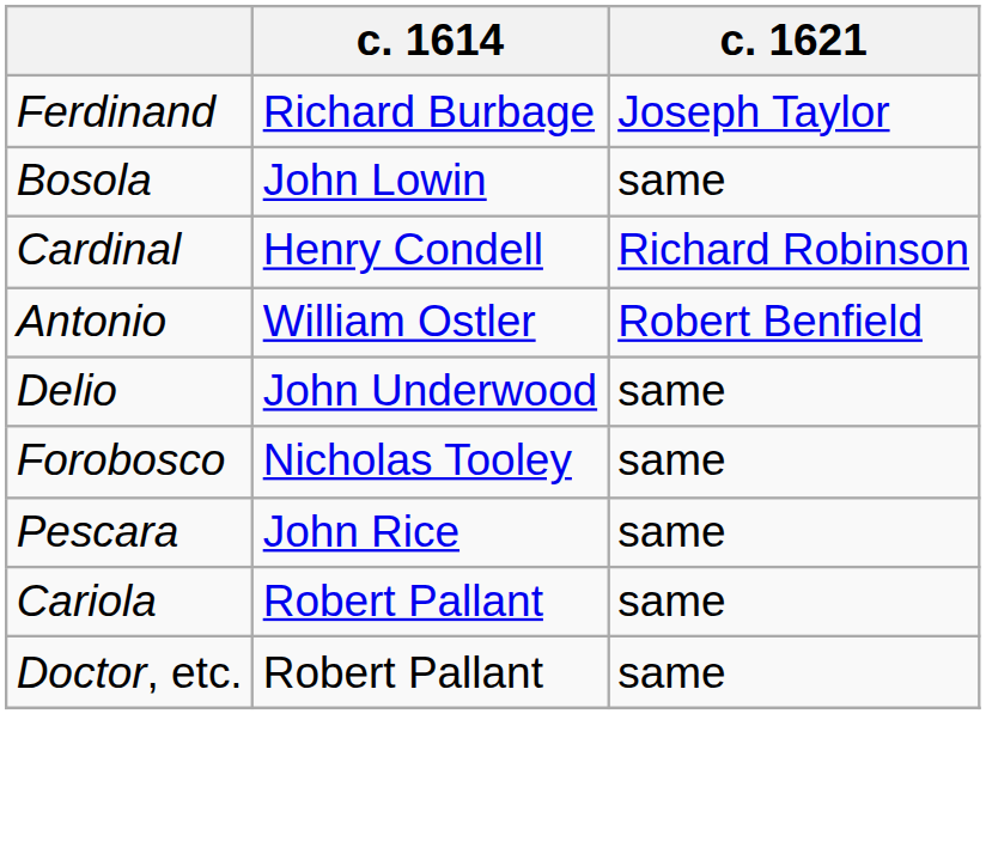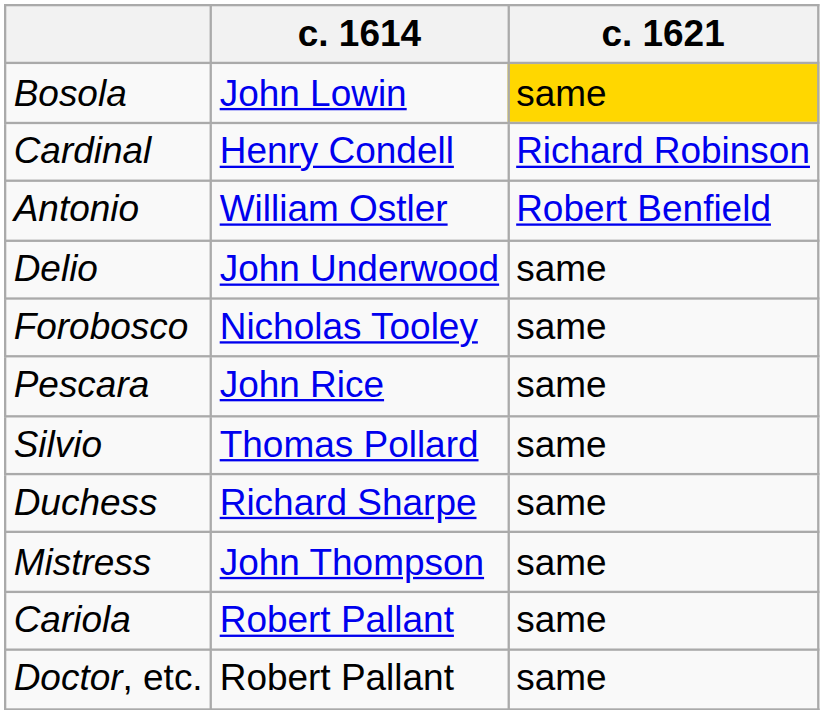 <table class="wikitable">
 <tr>
 <th></th>
 <th>c. 1614</th>
 <th>c. 1621</th>
 </tr>
 <tr>
-<td><em>Ferdinand</em></td>
-<td><a href='#'>Richard Burbage</a></td>
-<td><a href='#'>Joseph Taylor</a></td>
-</tr>
-<tr>
 <td><em>Bosola</em></td>
 <td><a href='#'>John Lowin</a></td>
-<td>same</td>
+<td style="background: gold;">same</td>
 </tr>
 <tr>
 <td><em>Cardinal</em></td>
 <td><a href='#'>Henry Condell</a></td>
 <td><a href='#'>Richard Robinson</a></td>
 </tr>
 <tr>
 <td><em>Antonio</em></td>
 <td><a href='#'>William Ostler</a></td>
 <td><a href='#'>Robert Benfield</a></td>
 </tr>
 <tr>
 <td><em>Delio</em></td>
 <td><a href='#'>John Underwood</a></td>
 <td>same</td>
 </tr>
 <tr>
 <td><em>Forobosco</em></td>
 <td><a href='#'>Nicholas Tooley</a></td>
 <td>same</td>
 </tr>
 <tr>
 <td><em>Pescara</em></td>
 <td><a href='#'>John Rice</a></td>
 <td>same</td>
 </tr>
 <tr>
+<td><em>Silvio</em></td>
+<td><a href='#'>Thomas Pollard</a></td>
+<td>same</td>
+</tr>
+<tr>
+<td><em>Duchess</em></td>
+<td><a href='#'>Richard Sharpe</a></td>
+<td>same</td>
+</tr>
+<tr>
+<td><em>Mistress</em></td>
+<td><a href='#'>John Thompson</a></td>
+<td>same</td>
+</tr>
+<tr>
 <td><em>Cariola</em></td>
 <td><a href='#'>Robert Pallant</a></td>
 <td>same</td>
 </tr>
 <tr>
 <td><em>Doctor</em>, etc.</td>
 <td>Robert Pallant</td>
 <td>same</td>
 </tr>
 <tr>
 </tr>
 </table>
